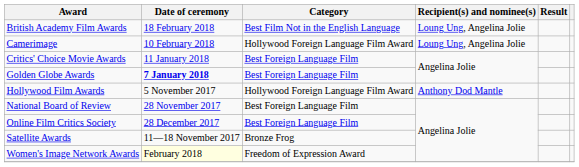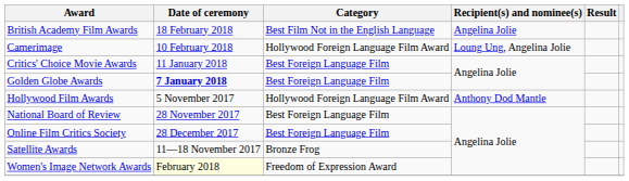 <table class="wikitable plainrowheaders sortable">
 <tr>
 <th scope="col">Award</th>
 <th scope="col">Date of ceremony</th>
 <th scope="col">Category</th>
 <th scope="col">Recipient(s) and nominee(s)</th>
 <th scope="col">Result</th>
 <th scope="col" class="unsortable"></th>
 </tr>
 <tr>
 <td><a href='#'>British Academy Film Awards</a></td>
 <td><a href='#'>18 February 2018</a></td>
 <td><a href='#'>Best Film Not in the English Language</a></td>
-<td><a href='#'>Loung Ung</a>, Angelina Jolie</td>
+<td><a href='#'>Angelina Jolie</a></td>
 <td></td>
 <td style="text-align:center;"></td>
 </tr>
 <tr>
 <td rowspan="1"><a href='#'>Camerimage</a></td>
 <td><a href='#'>10 February 2018</a></td>
 <td>Hollywood Foreign Language Film Award</td>
 <td><a href='#'>Loung Ung</a>, Angelina Jolie</td>
 <td></td>
 <td style="text-align:center;"></td>
 </tr>
 <tr>
 <td><a href='#'>Critics' Choice Movie Awards</a></td>
 <td><a href='#'>11 January 2018</a></td>
 <td><a href='#'>Best Foreign Language Film</a></td>
 <td rowspan=2>Angelina Jolie</td>
 <td></td>
 <td style="text-align:center;"></td>
 </tr>
 <tr>
 <td><a href='#'>Golden Globe Awards</a></td>
 <td><strong><a href='#'>7 January 2018</a></strong></td>
 <td><a href='#'>Best Foreign Language Film</a></td>
 <td></td>
 <td rowspan="1" style="text-align:center;"></td>
 </tr>
 <tr>
 <td rowspan=1><a href='#'>Hollywood Film Awards</a></td>
 <td rowspan=1>5 November 2017</td>
 <td>Hollywood Foreign Language Film Award</td>
 <td><a href='#'>Anthony Dod Mantle</a></td>
 <td></td>
 <td rowspan="1" style="text-align:center;"></td>
 </tr>
 <tr>
 <td rowspan="1"><a href='#'>National Board of Review</a></td>
 <td rowspan="1"><a href='#'>28 November 2017</a></td>
 <td>Best Foreign Language Film</td>
 <td rowspan="4">Angelina Jolie</td>
 <td></td>
 <td style="text-align:center;"></td>
 </tr>
 <tr>
 <td rowspan="1"><a href='#'>Online Film Critics Society</a></td>
 <td rowspan="1"><a href='#'>28 December 2017</a></td>
 <td><a href='#'>Best Foreign Language Film</a></td>
 <td></td>
 <td rowspan="1" style="text-align:center;"></td>
 </tr>
 <tr>
 <td><a href='#'>Satellite Awards</a></td>
 <td rowspan="1">11—18 November 2017</td>
 <td>Bronze Frog</td>
 <td></td>
 <td style="text-align:center;"></td>
 </tr>
 <tr>
 <td rowspan="1"><a href='#'>Women's Image Network Awards</a></td>
 <td rowspan="1" style="background: lightyellow;">February 2018</td>
 <td>Freedom of Expression Award</td>
 <td></td>
 <td rowspan="1" style="text-align:center;"></td>
 </tr>
 <tr>
 </tr>
 </table>
